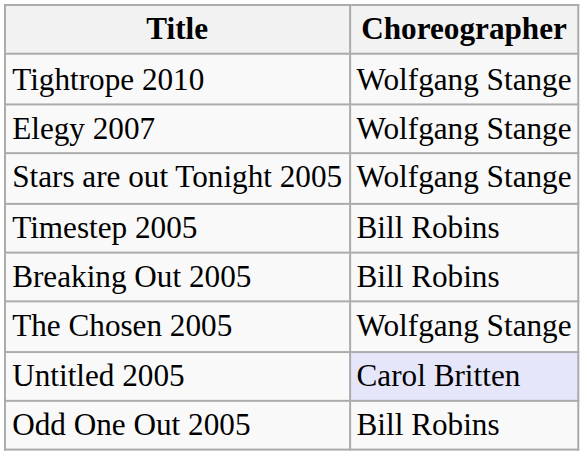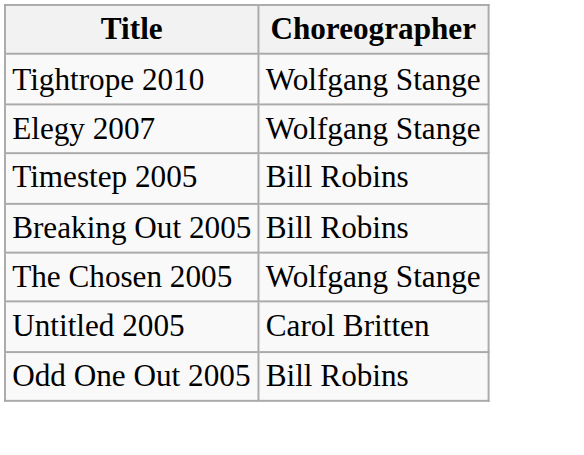 <table class="wikitable">
 <tr>
 <th>Title</th>
 <th>Choreographer</th>
 </tr>
 <tr>
 <td>Tightrope 2010</td>
 <td>Wolfgang Stange</td>
 </tr>
 <tr>
 <td>Elegy 2007</td>
-<td>Wolfgang Stange</td>
-</tr>
-<tr>
-<td>Stars are out Tonight 2005</td>
 <td>Wolfgang Stange</td>
 </tr>
 <tr>
 <td>Timestep 2005</td>
 <td>Bill Robins</td>
 </tr>
 <tr>
 <td>Breaking Out 2005</td>
 <td>Bill Robins</td>
 </tr>
 <tr>
 <td>The Chosen 2005</td>
 <td>Wolfgang Stange</td>
 </tr>
 <tr>
 <td>Untitled 2005</td>
-<td style="background: lavender;">Carol Britten</td>
+<td>Carol Britten</td>
 </tr>
 <tr>
 <td>Odd One Out 2005</td>
 <td>Bill Robins</td>
 </tr>
 </table>
